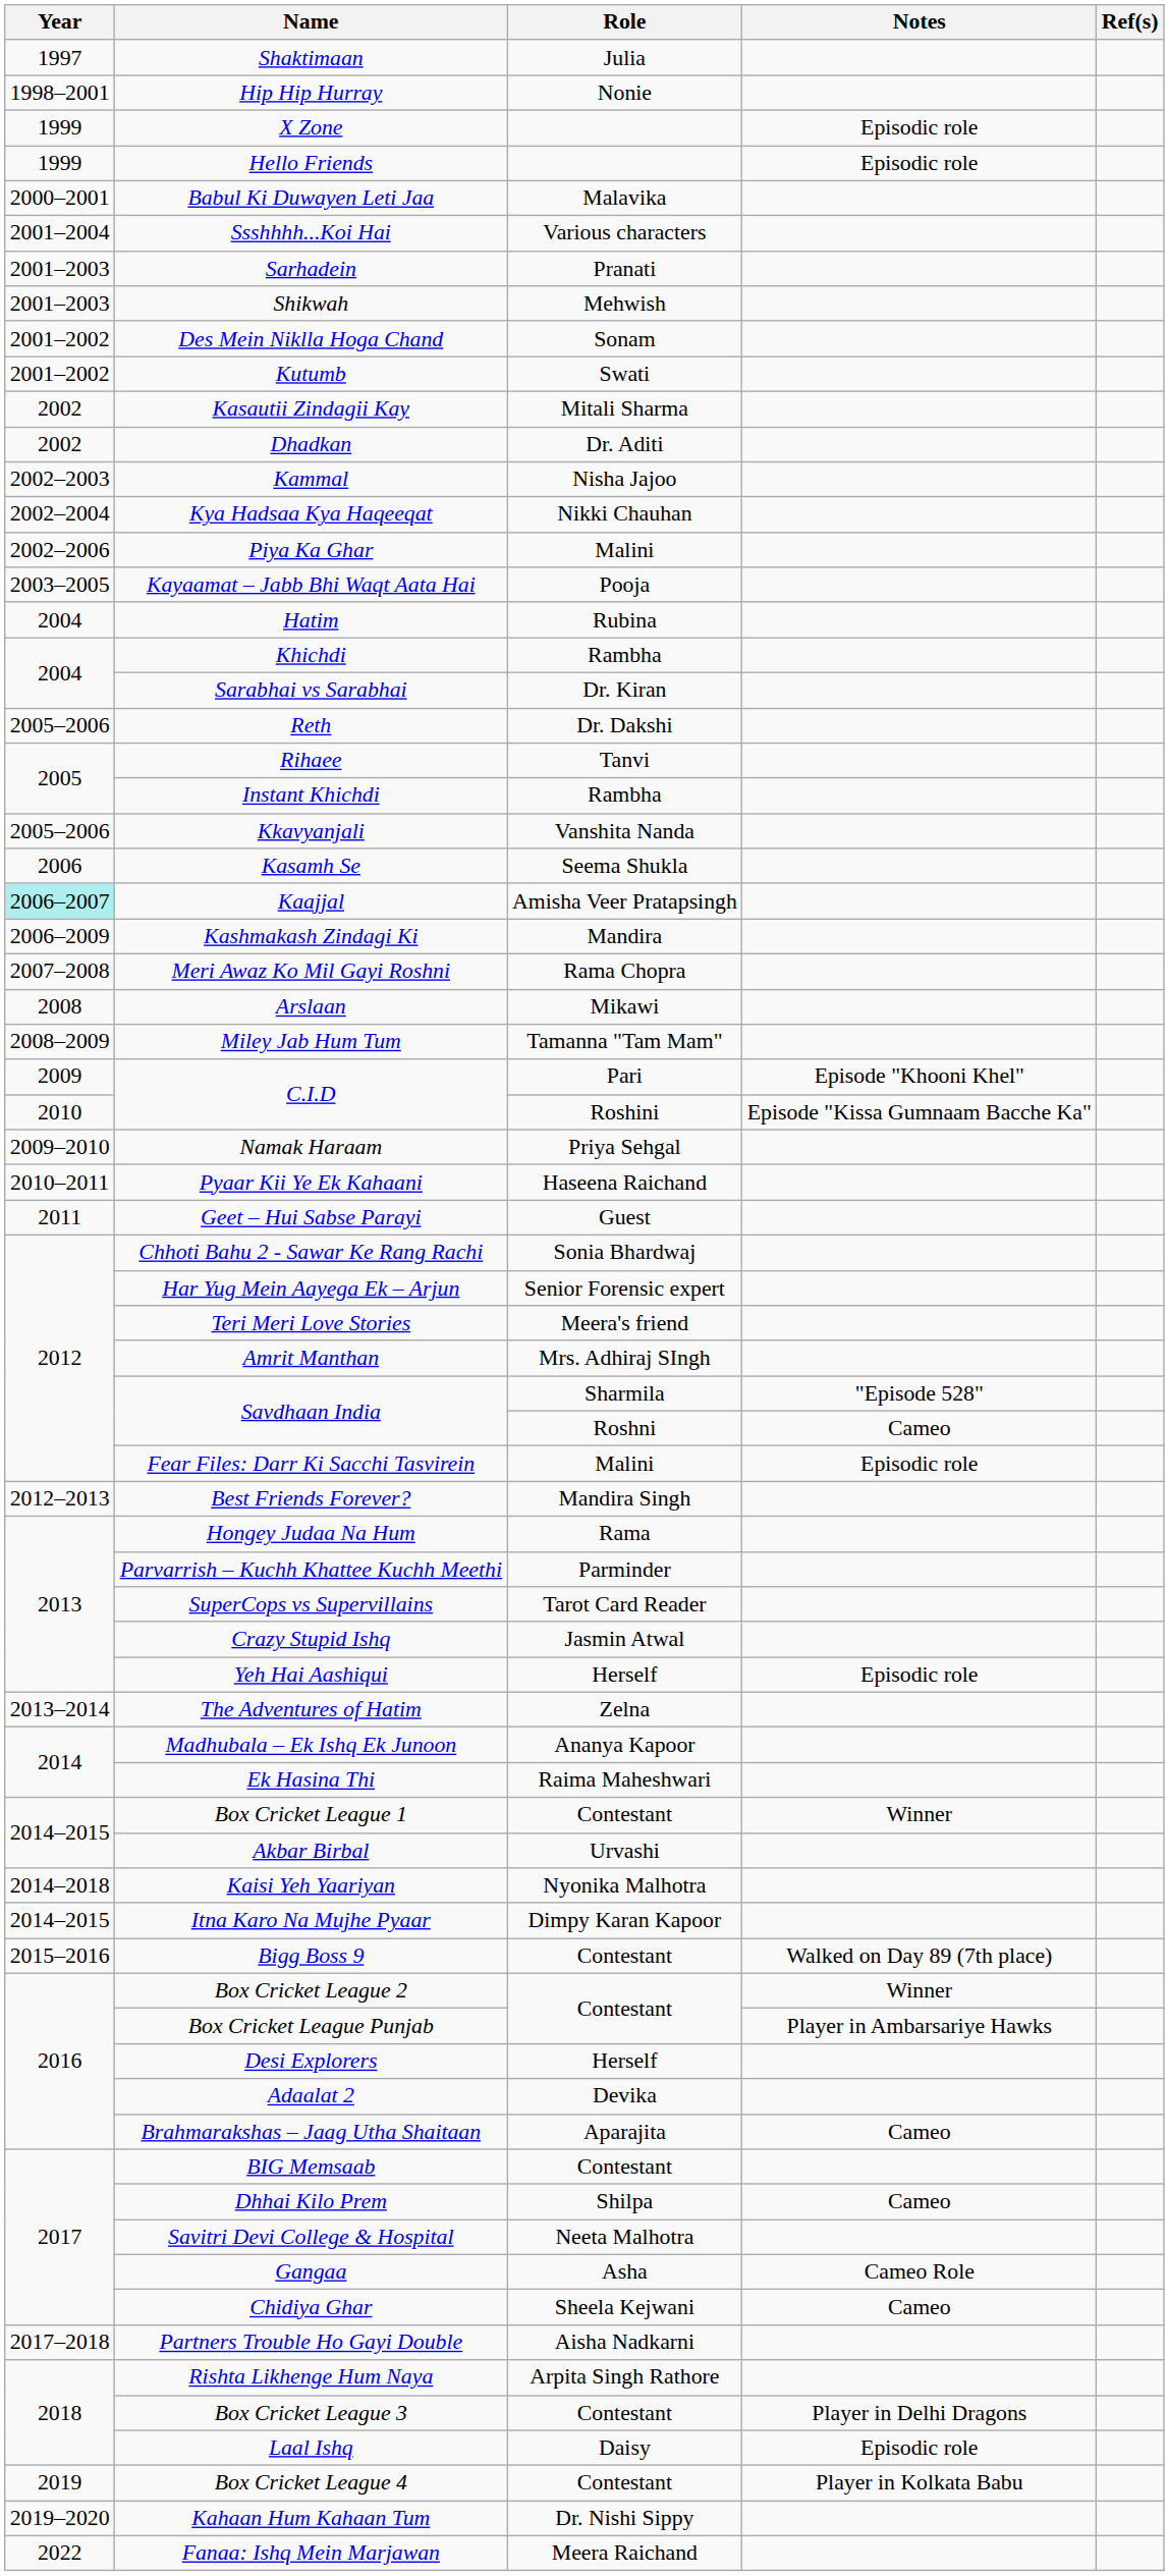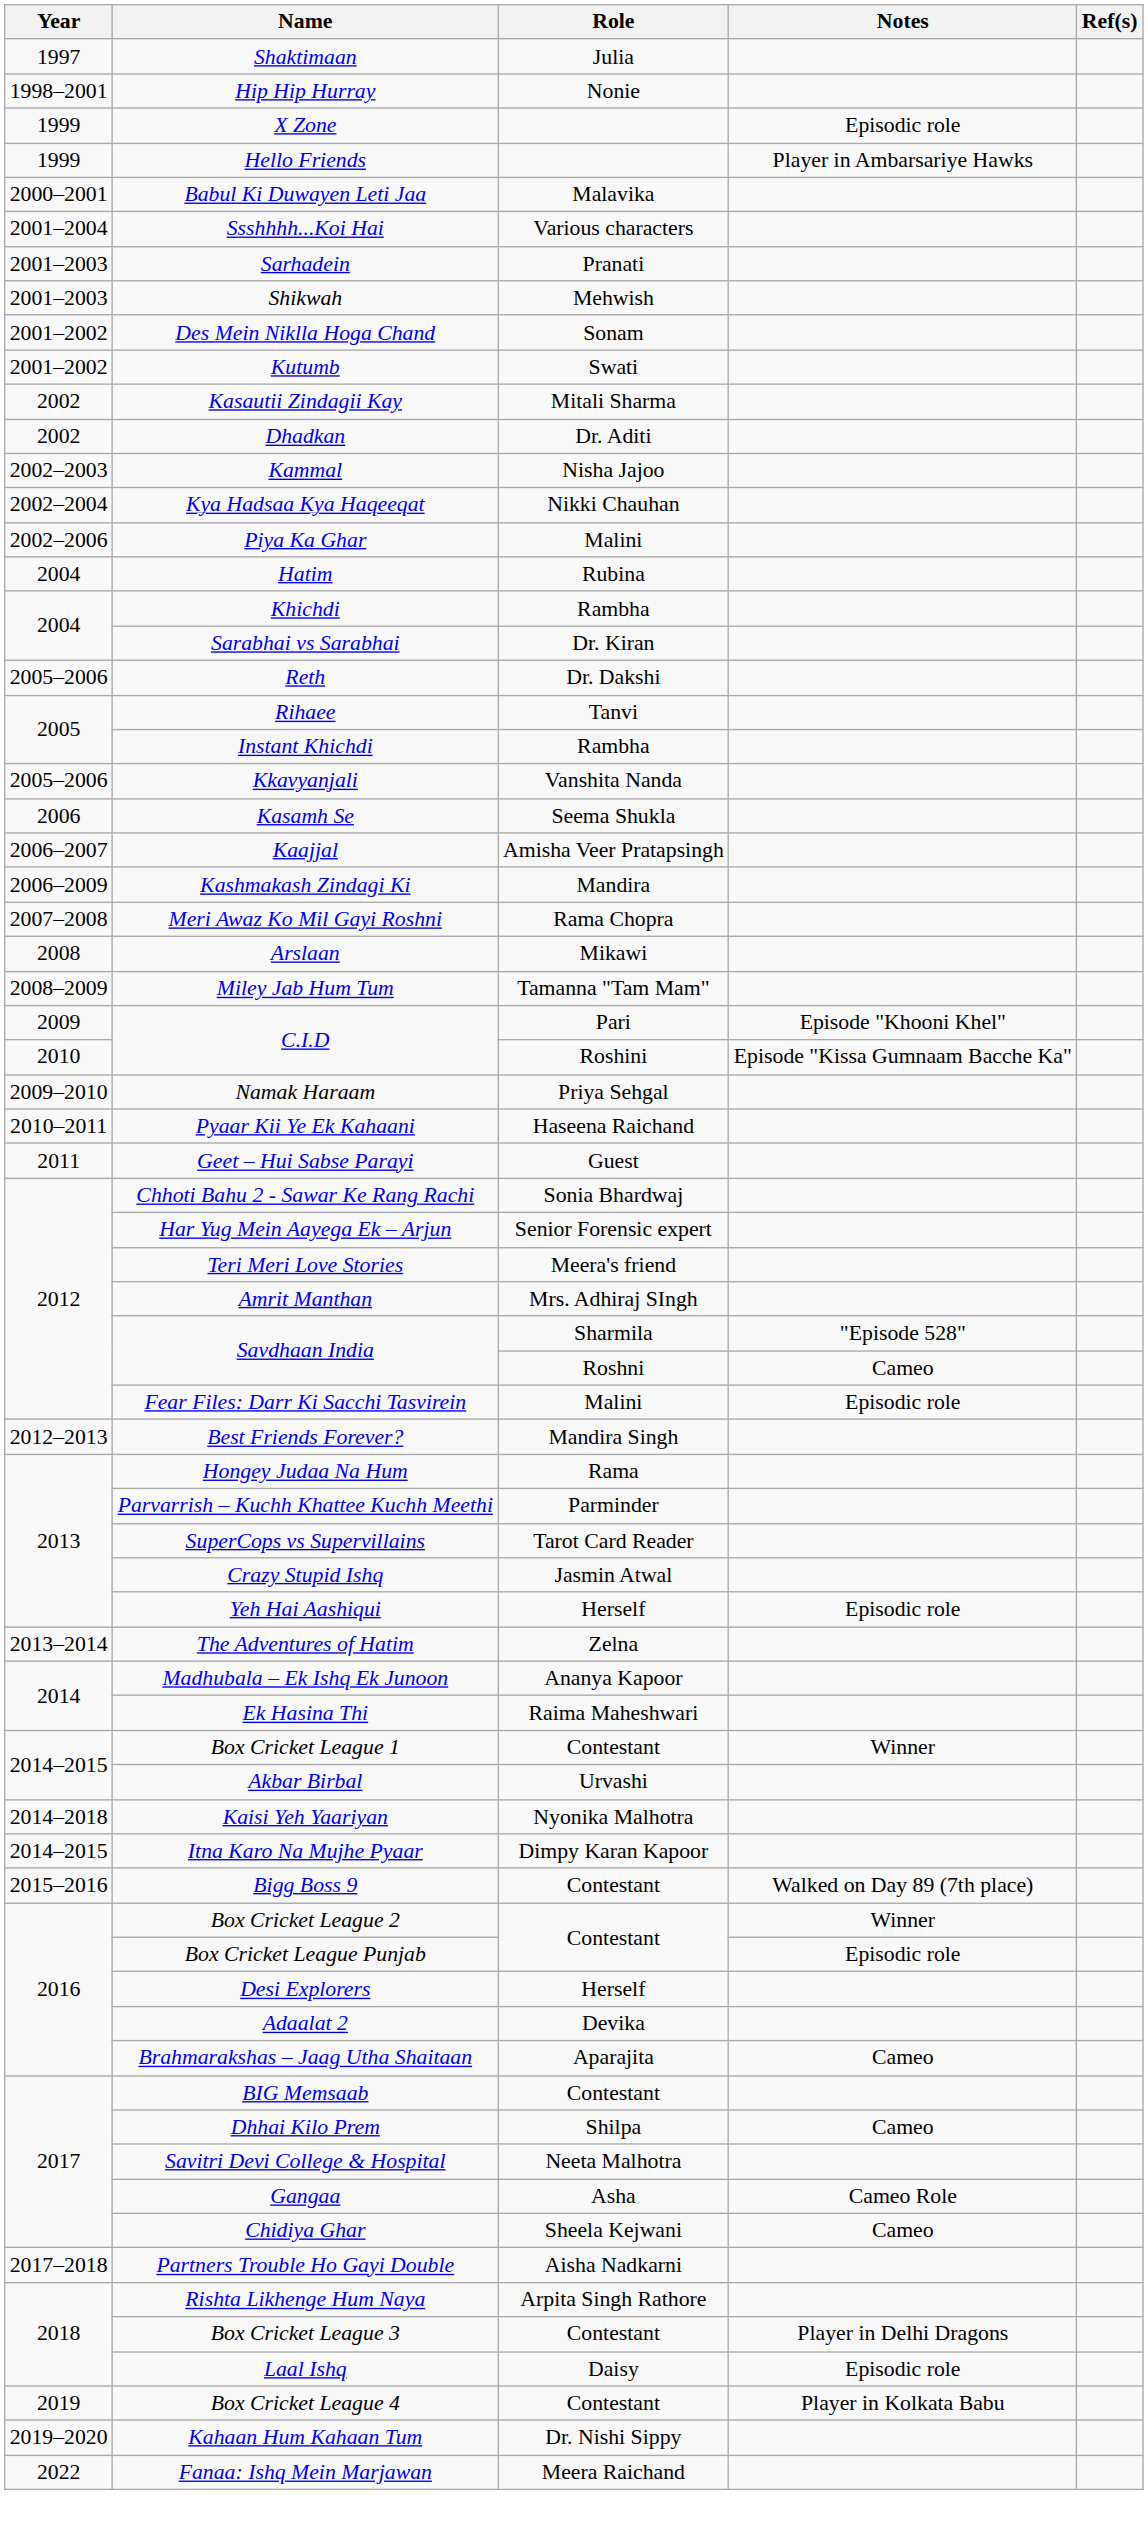 <table class="wikitable" style="text-align:center;">
 <tr>
 <th>Year</th>
 <th>Name</th>
 <th>Role</th>
 <th>Notes</th>
 <th>Ref(s)</th>
 </tr>
 <tr>
 <td>1997</td>
 <td><em><a href='#'>Shaktimaan</a></em></td>
 <td>Julia</td>
 <td></td>
 <td style="text-align:center;"></td>
 </tr>
 <tr>
 <td>1998–2001</td>
 <td><em><a href='#'>Hip Hip Hurray</a></em></td>
 <td>Nonie</td>
 <td></td>
 <td style="text-align:center;"></td>
 </tr>
 <tr>
 <td>1999</td>
 <td><em><a href='#'>X Zone</a></em></td>
 <td></td>
 <td>Episodic role</td>
 <td style="text-align:center;"></td>
 </tr>
 <tr>
 <td>1999</td>
 <td><em><a href='#'>Hello Friends</a></em></td>
 <td></td>
-<td>Episodic role</td>
+<td>Player in Ambarsariye Hawks</td>
 <td style="text-align:center;"></td>
 </tr>
 <tr>
 <td>2000–2001</td>
 <td><em><a href='#'>Babul Ki Duwayen Leti Jaa</a></em></td>
 <td>Malavika</td>
 <td></td>
 <td style="text-align:center;"></td>
 </tr>
 <tr>
 <td>2001–2004</td>
 <td><em><a href='#'>Ssshhhh...Koi Hai</a></em></td>
 <td>Various characters</td>
 <td></td>
 <td style="text-align:center;"></td>
 </tr>
 <tr>
 <td>2001–2003</td>
 <td><em><a href='#'>Sarhadein</a></em></td>
 <td>Pranati</td>
 <td></td>
 <td style="text-align:center;"></td>
 </tr>
 <tr>
 <td>2001–2003</td>
 <td><em>Shikwah</em></td>
 <td>Mehwish</td>
 <td></td>
 <td style="text-align:center;"></td>
 </tr>
 <tr>
 <td>2001–2002</td>
 <td><em><a href='#'>Des Mein Niklla Hoga Chand</a></em></td>
 <td>Sonam</td>
 <td></td>
 <td style="text-align:center;"></td>
 </tr>
 <tr>
 <td>2001–2002</td>
 <td><em><a href='#'>Kutumb</a></em></td>
 <td>Swati</td>
 <td></td>
 <td style="text-align:center;"></td>
 </tr>
 <tr>
 <td>2002</td>
 <td><em><a href='#'>Kasautii Zindagii Kay</a></em></td>
 <td>Mitali Sharma</td>
 <td></td>
 <td></td>
 </tr>
 <tr>
 <td>2002</td>
 <td><em><a href='#'>Dhadkan</a></em></td>
 <td>Dr. Aditi</td>
 <td></td>
 <td></td>
 </tr>
 <tr>
 <td>2002–2003</td>
 <td><em><a href='#'>Kammal</a></em></td>
 <td>Nisha Jajoo</td>
 <td></td>
 <td style="text-align:center;"></td>
 </tr>
 <tr>
 <td>2002–2004</td>
 <td><em><a href='#'>Kya Hadsaa Kya Haqeeqat</a></em></td>
 <td>Nikki Chauhan</td>
 <td></td>
 <td style="text-align:center;"></td>
 </tr>
 <tr>
 <td>2002–2006</td>
 <td><em><a href='#'>Piya Ka Ghar</a></em></td>
 <td>Malini</td>
 <td></td>
 <td style="text-align:center;"></td>
 </tr>
 <tr>
-<td>2003–2005</td>
-<td><em><a href='#'>Kayaamat – Jabb Bhi Waqt Aata Hai</a></em></td>
-<td>Pooja</td>
-<td></td>
-<td style="text-align:center;"></td>
-</tr>
-<tr>
 <td>2004</td>
 <td><em><a href='#'> Hatim</a></em></td>
 <td>Rubina</td>
 <td></td>
 <td style="text-align:center;"></td>
 </tr>
 <tr>
 <td rowspan="2">2004</td>
 <td><em><a href='#'>Khichdi</a></em></td>
 <td>Rambha</td>
 <td></td>
 <td style="text-align:center;"></td>
 </tr>
 <tr>
 <td><em><a href='#'>Sarabhai vs Sarabhai</a></em></td>
 <td>Dr. Kiran</td>
 <td></td>
 <td style="text-align:center;"></td>
 </tr>
 <tr>
 <td>2005–2006</td>
 <td><em><a href='#'>Reth</a></em></td>
 <td>Dr. Dakshi</td>
 <td></td>
 <td style="text-align:center;"></td>
 </tr>
 <tr>
 <td rowspan="2">2005</td>
 <td><em><a href='#'>Rihaee</a></em></td>
 <td>Tanvi</td>
 <td></td>
 <td style="text-align:center;"></td>
 </tr>
 <tr>
 <td><em><a href='#'>Instant Khichdi</a></em></td>
 <td>Rambha</td>
 <td></td>
 <td style="text-align:center;"></td>
 </tr>
 <tr>
 <td>2005–2006</td>
 <td><em><a href='#'>Kkavyanjali</a></em></td>
 <td>Vanshita Nanda</td>
 <td></td>
 <td style="text-align:center;"></td>
 </tr>
 <tr>
 <td>2006</td>
 <td><em><a href='#'>Kasamh Se</a></em></td>
 <td>Seema Shukla</td>
 <td></td>
 <td style="text-align:center;"></td>
 </tr>
 <tr>
-<td style="background: paleturquoise;">2006–2007</td>
+<td>2006–2007</td>
 <td><em><a href='#'>Kaajjal</a></em></td>
 <td>Amisha Veer Pratapsingh</td>
 <td></td>
 <td style="text-align:center;"></td>
 </tr>
 <tr>
 <td>2006–2009</td>
 <td><em><a href='#'>Kashmakash Zindagi Ki</a></em></td>
 <td>Mandira</td>
 <td></td>
 <td style="text-align:center;"></td>
 </tr>
 <tr>
 <td>2007–2008</td>
 <td><em><a href='#'>Meri Awaz Ko Mil Gayi Roshni</a></em></td>
 <td>Rama Chopra</td>
 <td></td>
 <td style="text-align:center;"></td>
 </tr>
 <tr>
 <td>2008</td>
 <td><em><a href='#'>Arslaan</a></em></td>
 <td>Mikawi</td>
 <td></td>
 <td style="text-align:center;"></td>
 </tr>
 <tr>
 <td>2008–2009</td>
 <td><em><a href='#'>Miley Jab Hum Tum</a></em></td>
 <td>Tamanna "Tam Mam"</td>
 <td></td>
 <td style="text-align:center;"></td>
 </tr>
 <tr>
 <td>2009</td>
 <td rowspan=2><em><a href='#'>C.I.D</a></em></td>
 <td>Pari</td>
 <td>Episode "Khooni Khel"</td>
 <td style="text-align:center;"></td>
 </tr>
 <tr>
 <td>2010</td>
 <td>Roshini</td>
 <td>Episode "Kissa Gumnaam Bacche Ka"</td>
 <td style="text-align:center;"></td>
 </tr>
 <tr>
 <td>2009–2010</td>
 <td><em>Namak Haraam</em></td>
 <td>Priya Sehgal</td>
 <td></td>
 <td style="text-align:center;"></td>
 </tr>
 <tr>
 <td>2010–2011</td>
 <td><em><a href='#'>Pyaar Kii Ye Ek Kahaani</a></em></td>
 <td>Haseena Raichand</td>
 <td></td>
 <td style="text-align:center;"></td>
 </tr>
 <tr>
 <td>2011</td>
 <td><em><a href='#'>Geet – Hui Sabse Parayi</a></em></td>
 <td>Guest</td>
 <td></td>
 <td style="text-align:center;"></td>
 </tr>
 <tr>
 <td rowspan="7">2012</td>
 <td><em><a href='#'>Chhoti Bahu 2 - Sawar Ke Rang Rachi</a></em></td>
 <td>Sonia Bhardwaj</td>
 <td></td>
 <td style="text-align:center;"></td>
 </tr>
 <tr>
 <td><em><a href='#'>Har Yug Mein Aayega Ek – Arjun</a></em></td>
 <td>Senior Forensic expert</td>
 <td></td>
 <td style="text-align:center;"></td>
 </tr>
 <tr>
 <td><em><a href='#'>Teri Meri Love Stories</a></em></td>
 <td>Meera's friend</td>
 <td></td>
 <td style="text-align:center;"></td>
 </tr>
 <tr>
 <td><em><a href='#'>Amrit Manthan</a></em></td>
 <td>Mrs. Adhiraj SIngh</td>
 <td></td>
 <td style="text-align:center;"></td>
 </tr>
 <tr>
 <td rowspan=2><em><a href='#'>Savdhaan India</a></em></td>
 <td>Sharmila</td>
 <td>"Episode 528"</td>
 <td></td>
 </tr>
 <tr>
 <td>Roshni</td>
 <td>Cameo</td>
 <td></td>
 </tr>
 <tr>
 <td><em><a href='#'>Fear Files: Darr Ki Sacchi Tasvirein </a></em></td>
 <td>Malini</td>
 <td>Episodic role</td>
 <td></td>
 </tr>
 <tr>
 <td>2012–2013</td>
 <td><em><a href='#'>Best Friends Forever?</a></em></td>
 <td>Mandira Singh</td>
 <td></td>
 <td style="text-align:center;"></td>
 </tr>
 <tr>
 <td rowspan="5">2013</td>
 <td><em><a href='#'>Hongey Judaa Na Hum</a></em></td>
 <td>Rama</td>
 <td></td>
 <td style="text-align:center;"></td>
 </tr>
 <tr>
 <td><em><a href='#'>Parvarrish – Kuchh Khattee Kuchh Meethi</a></em></td>
 <td>Parminder</td>
 <td></td>
 <td style="text-align:center;"></td>
 </tr>
 <tr>
 <td><em><a href='#'>SuperCops vs Supervillains</a></em></td>
 <td>Tarot Card Reader</td>
 <td></td>
 <td style="text-align:center;"></td>
 </tr>
 <tr>
 <td><em><a href='#'>Crazy Stupid Ishq</a></em></td>
 <td>Jasmin Atwal</td>
 <td></td>
 <td style="text-align:center;"></td>
 </tr>
 <tr>
 <td><em><a href='#'>Yeh Hai Aashiqui</a></em></td>
 <td>Herself</td>
 <td>Episodic role</td>
 <td style="text-align:center;"></td>
 </tr>
 <tr>
 <td>2013–2014</td>
 <td><em><a href='#'>The Adventures of Hatim</a></em></td>
 <td>Zelna</td>
 <td></td>
 <td style="text-align:center;"></td>
 </tr>
 <tr>
 <td rowspan="2">2014</td>
 <td><em><a href='#'>Madhubala – Ek Ishq Ek Junoon</a></em></td>
 <td>Ananya Kapoor</td>
 <td></td>
 <td style="text-align:center;"></td>
 </tr>
 <tr>
 <td><em><a href='#'>Ek Hasina Thi</a></em></td>
 <td>Raima Maheshwari</td>
 <td></td>
 <td style="text-align:center;"></td>
 </tr>
 <tr>
 <td rowspan="2">2014–2015</td>
 <td><em>Box Cricket League 1</em></td>
 <td>Contestant</td>
 <td>Winner</td>
 <td style="text-align:center;"></td>
 </tr>
 <tr>
 <td><em><a href='#'>Akbar Birbal</a></em></td>
 <td>Urvashi</td>
 <td></td>
 <td style="text-align:center;"></td>
 </tr>
 <tr>
 <td>2014–2018</td>
 <td><em><a href='#'>Kaisi Yeh Yaariyan</a></em></td>
 <td>Nyonika Malhotra</td>
 <td></td>
 <td style="text-align:center;"></td>
 </tr>
 <tr>
 <td>2014–2015</td>
 <td><em><a href='#'>Itna Karo Na Mujhe Pyaar</a></em></td>
 <td>Dimpy Karan Kapoor</td>
 <td></td>
 <td style="text-align:center;"></td>
 </tr>
 <tr>
 <td>2015–2016</td>
 <td><em><a href='#'>Bigg Boss 9</a></em></td>
 <td>Contestant</td>
 <td>Walked on Day 89 (7th place)</td>
 <td style="text-align:center;"></td>
 </tr>
 <tr>
 <td rowspan="5">2016</td>
 <td><em>Box Cricket League 2</em></td>
 <td rowspan=2>Contestant</td>
 <td>Winner</td>
 <td style="text-align:center;"></td>
 </tr>
 <tr>
 <td><em>Box Cricket League Punjab</em></td>
-<td>Player in Ambarsariye Hawks</td>
+<td>Episodic role</td>
 <td style="text-align:center;"></td>
 </tr>
 <tr>
 <td><em><a href='#'>Desi Explorers</a></em></td>
 <td>Herself</td>
 <td style="text-align:center;"></td>
 </tr>
 <tr>
 <td><em><a href='#'>Adaalat 2</a></em></td>
 <td>Devika</td>
 <td></td>
 <td style="text-align:center;"></td>
 </tr>
 <tr>
 <td><em><a href='#'>Brahmarakshas – Jaag Utha Shaitaan</a></em></td>
 <td>Aparajita</td>
 <td>Cameo</td>
 <td style="text-align:center;"></td>
 </tr>
 <tr>
 <td rowspan="5">2017</td>
 <td><em><a href='#'>BIG Memsaab</a></em></td>
 <td>Contestant</td>
 <td></td>
 <td style="text-align:center;"></td>
 </tr>
 <tr>
 <td><em><a href='#'>Dhhai Kilo Prem</a></em></td>
 <td>Shilpa</td>
 <td>Cameo</td>
 <td style="text-align:center;"></td>
 </tr>
 <tr>
 <td><em><a href='#'>Savitri Devi College & Hospital</a></em></td>
 <td>Neeta Malhotra</td>
 <td></td>
 <td style="text-align:center;"></td>
 </tr>
 <tr>
 <td><em><a href='#'>Gangaa</a></em></td>
 <td>Asha</td>
 <td>Cameo Role</td>
 <td style="text-align:center;"></td>
 </tr>
 <tr>
 <td><em><a href='#'>Chidiya Ghar</a></em></td>
 <td>Sheela Kejwani</td>
 <td>Cameo</td>
 <td style="text-align:center;"></td>
 </tr>
 <tr>
 <td>2017–2018</td>
 <td><em><a href='#'>Partners Trouble Ho Gayi Double</a></em></td>
 <td>Aisha Nadkarni</td>
 <td></td>
 <td style="text-align:center;"></td>
 </tr>
 <tr>
 <td rowspan="3">2018</td>
 <td><em><a href='#'>Rishta Likhenge Hum Naya</a></em></td>
 <td>Arpita Singh Rathore</td>
 <td></td>
 <td style="text-align:center;"></td>
 </tr>
 <tr>
 <td><em>Box Cricket League 3</em></td>
 <td>Contestant</td>
 <td>Player in Delhi Dragons</td>
 <td style="text-align:center;"></td>
 </tr>
 <tr>
 <td><em><a href='#'>Laal Ishq</a></em></td>
 <td>Daisy</td>
 <td>Episodic role</td>
 <td style="text-align:center;"></td>
 </tr>
 <tr>
 <td>2019</td>
 <td><em>Box Cricket League 4</em></td>
 <td>Contestant</td>
 <td>Player in Kolkata Babu</td>
 <td style="text-align:center;"></td>
 </tr>
 <tr>
 <td>2019–2020</td>
 <td><em><a href='#'>Kahaan Hum Kahaan Tum</a></em></td>
 <td>Dr. Nishi Sippy</td>
 <td></td>
 <td style="text-align:center;"></td>
 </tr>
 <tr>
 <td>2022</td>
 <td><em><a href='#'>Fanaa: Ishq Mein Marjawan</a></em></td>
 <td>Meera Raichand</td>
 <td></td>
 <td style="text-align:center;"></td>
 </tr>
 </table>
